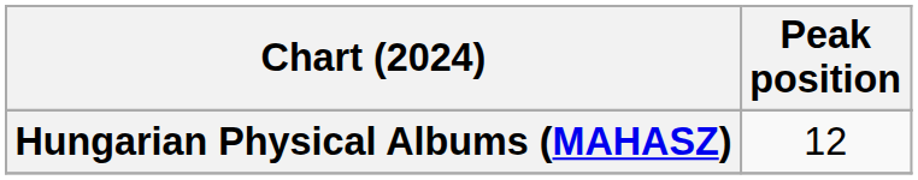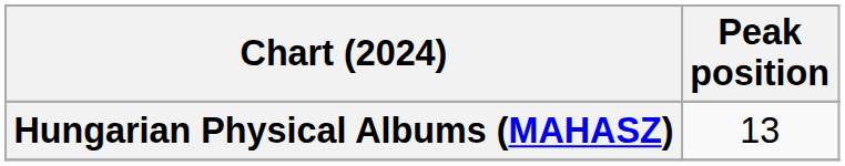 <table class="wikitable sortable plainrowheaders" style="text-align:center">
 <tr>
 <th scope="col">Chart (2024)</th>
 <th scope="col">Peak<br>position</th>
 </tr>
 <tr>
 </tr>
 <tr>
 <th scope="row">Hungarian Physical Albums (<a href='#'>MAHASZ</a>)</th>
-<td align="center">12</td>
+<td align="center">13</td>
 </tr>
 <tr>
 </tr>
 </table>
